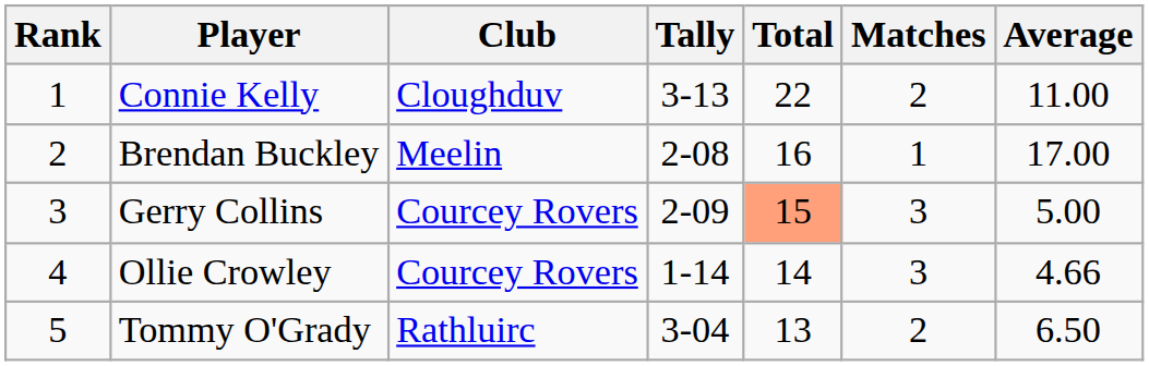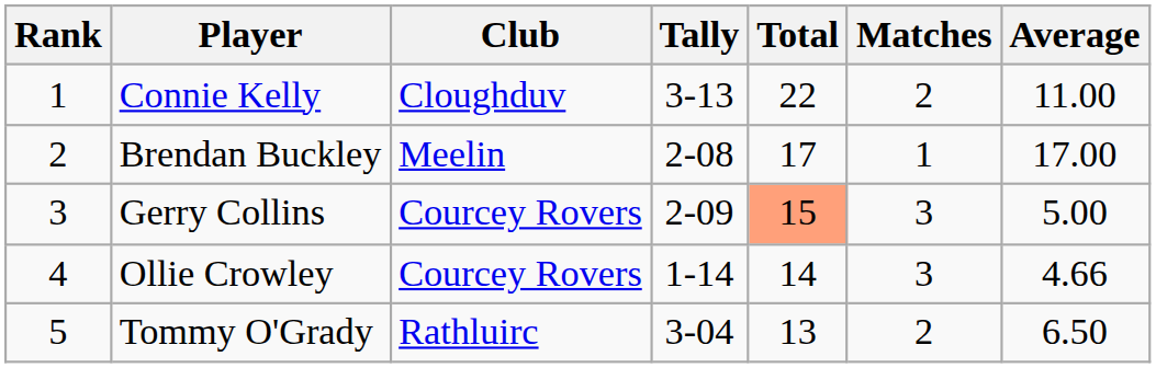 <table class="wikitable">
 <tr>
 <th>Rank</th>
 <th>Player</th>
 <th>Club</th>
 <th>Tally</th>
 <th>Total</th>
 <th>Matches</th>
 <th>Average</th>
 </tr>
 <tr>
 <td rowspan="1" style="text-align:center;">1</td>
 <td><a href='#'>Connie Kelly</a></td>
 <td><a href='#'>Cloughduv</a></td>
 <td align=center>3-13</td>
 <td align=center>22</td>
 <td align=center>2</td>
 <td align=center>11.00</td>
 </tr>
 <tr>
 <td rowspan="1" style="text-align:center;">2</td>
 <td>Brendan Buckley</td>
 <td><a href='#'>Meelin</a></td>
 <td align=center>2-08</td>
-<td align=center>16</td>
+<td align=center>17</td>
 <td align=center>1</td>
 <td align=center>17.00</td>
 </tr>
 <tr>
 <td rowspan="1" style="text-align:center;">3</td>
 <td>Gerry Collins</td>
 <td><a href='#'>Courcey Rovers</a></td>
 <td align=center>2-09</td>
 <td align=center style="background: lightsalmon;">15</td>
 <td align=center>3</td>
 <td align=center>5.00</td>
 </tr>
 <tr>
 <td rowspan="1" style="text-align:center;">4</td>
 <td>Ollie Crowley</td>
 <td><a href='#'>Courcey Rovers</a></td>
 <td align=center>1-14</td>
 <td align=center>14</td>
 <td align=center>3</td>
 <td align=center>4.66</td>
 </tr>
 <tr>
 <td rowspan="1" style="text-align:center;">5</td>
 <td>Tommy O'Grady</td>
 <td><a href='#'>Rathluirc</a></td>
 <td align=center>3-04</td>
 <td align=center>13</td>
 <td align=center>2</td>
 <td align=center>6.50</td>
 </tr>
 </table>
